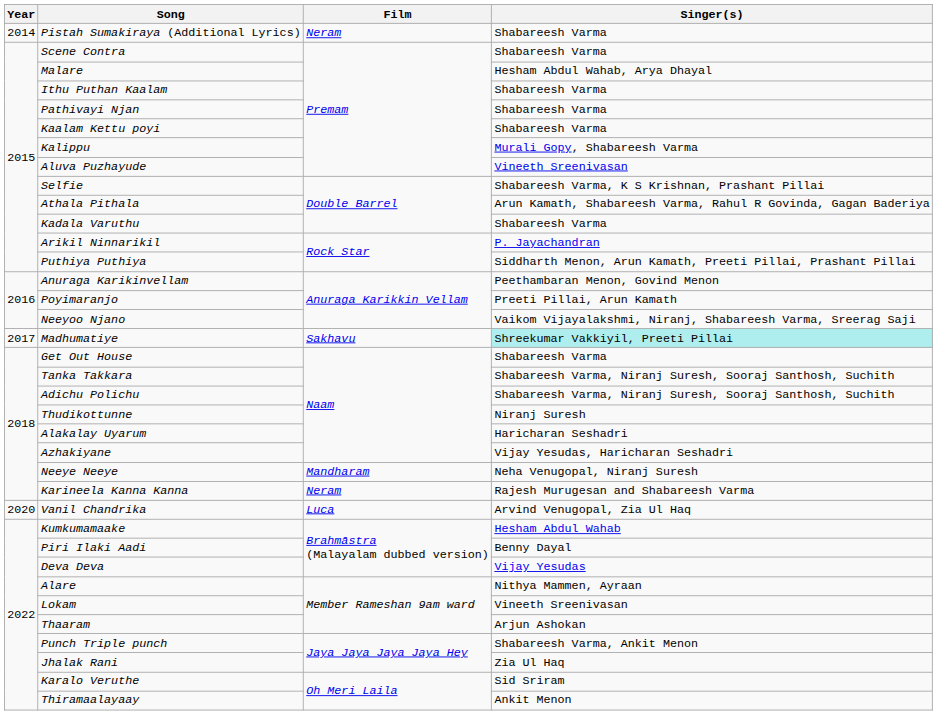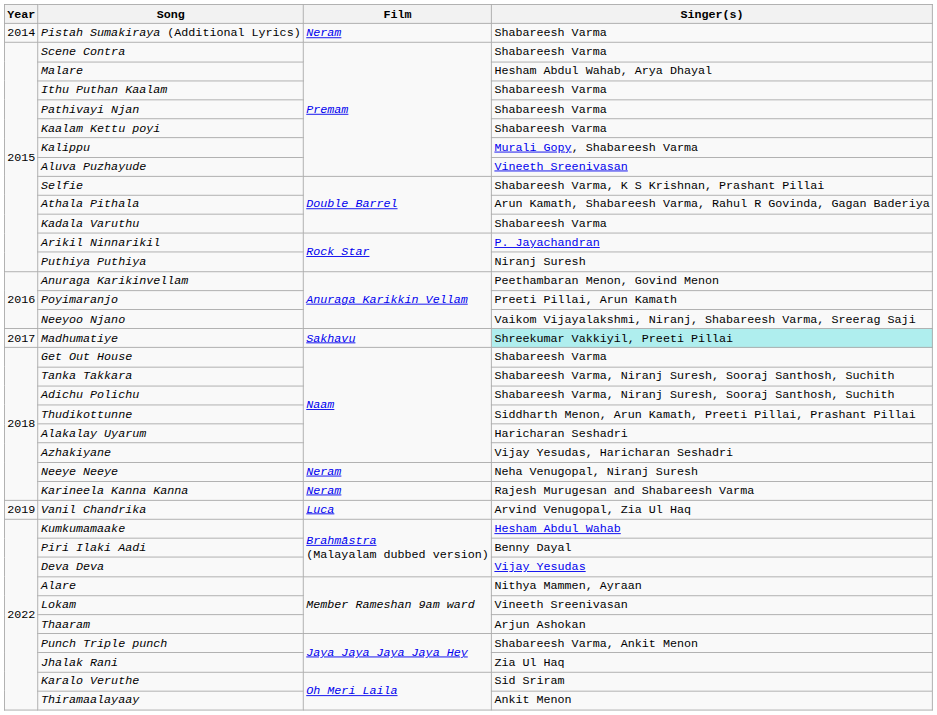 <table class="wikitable">
 <tr>
 <th>Year</th>
 <th>Song</th>
 <th>Film</th>
 <th>Singer(s)</th>
 </tr>
 <tr>
 <td>2014</td>
 <td><em>Pistah Sumakiraya</em> (Additional Lyrics)</td>
 <td><em><a href='#'>Neram</a></em></td>
 <td>Shabareesh Varma</td>
 </tr>
 <tr>
 <td rowspan="12">2015</td>
 <td><em>Scene Contra</em></td>
 <td rowspan="7"><em><a href='#'>Premam</a></em></td>
 <td>Shabareesh Varma</td>
 </tr>
 <tr>
 <td><em>Malare</em></td>
 <td>Hesham Abdul Wahab, Arya Dhayal</td>
 </tr>
 <tr>
 <td><em>Ithu Puthan Kaalam</em></td>
 <td>Shabareesh Varma</td>
 </tr>
 <tr>
 <td><em>Pathivayi Njan</em></td>
 <td>Shabareesh Varma</td>
 </tr>
 <tr>
 <td><em>Kaalam Kettu poyi</em></td>
 <td>Shabareesh Varma</td>
 </tr>
 <tr>
 <td><em>Kalippu</em></td>
 <td><a href='#'>Murali Gopy</a>, Shabareesh Varma</td>
 </tr>
 <tr>
 <td><em>Aluva Puzhayude</em></td>
 <td><a href='#'>Vineeth Sreenivasan</a></td>
 </tr>
 <tr>
 <td><em>Selfie</em></td>
 <td rowspan="3"><em><a href='#'>Double Barrel</a></em></td>
 <td>Shabareesh Varma, K S Krishnan, Prashant Pillai</td>
 </tr>
 <tr>
 <td><em>Athala Pithala</em></td>
 <td>Arun Kamath, Shabareesh Varma, Rahul R Govinda, Gagan Baderiya</td>
 </tr>
 <tr>
 <td><em>Kadala Varuthu</em></td>
 <td>Shabareesh Varma</td>
 </tr>
 <tr>
 <td><em>Arikil Ninnarikil</em></td>
 <td rowspan="2"><em><a href='#'>Rock Star</a></em></td>
 <td><a href='#'>P. Jayachandran</a></td>
 </tr>
 <tr>
 <td><em>Puthiya Puthiya</em></td>
-<td>Siddharth Menon, Arun Kamath, Preeti Pillai, Prashant Pillai</td>
+<td>Niranj Suresh</td>
 </tr>
 <tr>
 <td rowspan="3">2016</td>
 <td><em>Anuraga Karikinvellam</em></td>
 <td rowspan="3"><em><a href='#'>Anuraga Karikkin Vellam</a></em></td>
 <td>Peethambaran Menon, Govind Menon</td>
 </tr>
 <tr>
 <td><em>Poyimaranjo</em></td>
 <td>Preeti Pillai, Arun Kamath</td>
 </tr>
 <tr>
 <td><em>Neeyoo Njano</em></td>
 <td>Vaikom Vijayalakshmi, Niranj, Shabareesh Varma, Sreerag Saji</td>
 </tr>
 <tr>
 <td>2017</td>
 <td><em>Madhumatiye</em></td>
 <td><em><a href='#'>Sakhavu</a></em></td>
 <td style="background: paleturquoise;">Shreekumar Vakkiyil, Preeti Pillai</td>
 </tr>
 <tr>
 <td rowspan="8">2018</td>
 <td><em>Get Out House</em></td>
 <td rowspan="6"><em><a href='#'>Naam</a></em></td>
 <td>Shabareesh Varma</td>
 </tr>
 <tr>
 <td><em>Tanka Takkara</em></td>
 <td>Shabareesh Varma, Niranj Suresh, Sooraj Santhosh, Suchith</td>
 </tr>
 <tr>
 <td><em>Adichu Polichu</em></td>
 <td>Shabareesh Varma, Niranj Suresh, Sooraj Santhosh, Suchith</td>
 </tr>
 <tr>
 <td><em>Thudikottunne</em></td>
-<td>Niranj Suresh</td>
+<td>Siddharth Menon, Arun Kamath, Preeti Pillai, Prashant Pillai</td>
 </tr>
 <tr>
 <td><em>Alakalay Uyarum</em></td>
 <td>Haricharan Seshadri</td>
 </tr>
 <tr>
 <td><em>Azhakiyane</em></td>
 <td>Vijay Yesudas, Haricharan Seshadri</td>
 </tr>
 <tr>
 <td><em>Neeye Neeye</em></td>
-<td><em><a href='#'>Mandharam</a></em></td>
+<td><em><a href='#'>Neram</a></em></td>
 <td>Neha Venugopal, Niranj Suresh</td>
 </tr>
 <tr>
 <td><em>Karineela Kanna Kanna</em></td>
 <td><em><a href='#'>Neram</a></em></td>
 <td>Rajesh Murugesan and Shabareesh Varma</td>
 </tr>
 <tr>
-<td>2020</td>
+<td>2019</td>
 <td><em>Vanil Chandrika</em></td>
 <td><em><a href='#'>Luca</a></em></td>
 <td>Arvind Venugopal, Zia Ul Haq</td>
 </tr>
 <tr>
 <td rowspan="10">2022</td>
 <td><em>Kumkumamaake</em></td>
 <td rowspan="3"><em><a href='#'>Brahmāstra</a><br></em>(Malayalam dubbed version)</td>
 <td><a href='#'>Hesham Abdul Wahab</a></td>
 </tr>
 <tr>
 <td><em>Piri Ilaki Aadi</em></td>
 <td>Benny Dayal</td>
 </tr>
 <tr>
 <td><em>Deva Deva</em></td>
 <td><a href='#'>Vijay Yesudas</a></td>
 </tr>
 <tr>
 <td><em>Alare</em></td>
 <td rowspan="3"><em>Member Rameshan 9am ward</em></td>
 <td>Nithya Mammen, Ayraan</td>
 </tr>
 <tr>
 <td><em>Lokam</em></td>
 <td>Vineeth Sreenivasan</td>
 </tr>
 <tr>
 <td><em>Thaaram</em></td>
 <td>Arjun Ashokan</td>
 </tr>
 <tr>
 <td><em>Punch Triple punch</em></td>
 <td rowspan="2"><em><a href='#'>Jaya Jaya Jaya Jaya Hey</a></em></td>
 <td>Shabareesh Varma, Ankit Menon</td>
 </tr>
 <tr>
 <td><em>Jhalak Rani</em></td>
 <td>Zia Ul Haq</td>
 </tr>
 <tr>
 <td><em>Karalo Veruthe</em></td>
 <td rowspan="2"><em><a href='#'>Oh Meri Laila</a></em></td>
 <td>Sid Sriram</td>
 </tr>
 <tr>
 <td><em>Thiramaalayaay</em></td>
 <td>Ankit Menon</td>
 </tr>
 </table>
